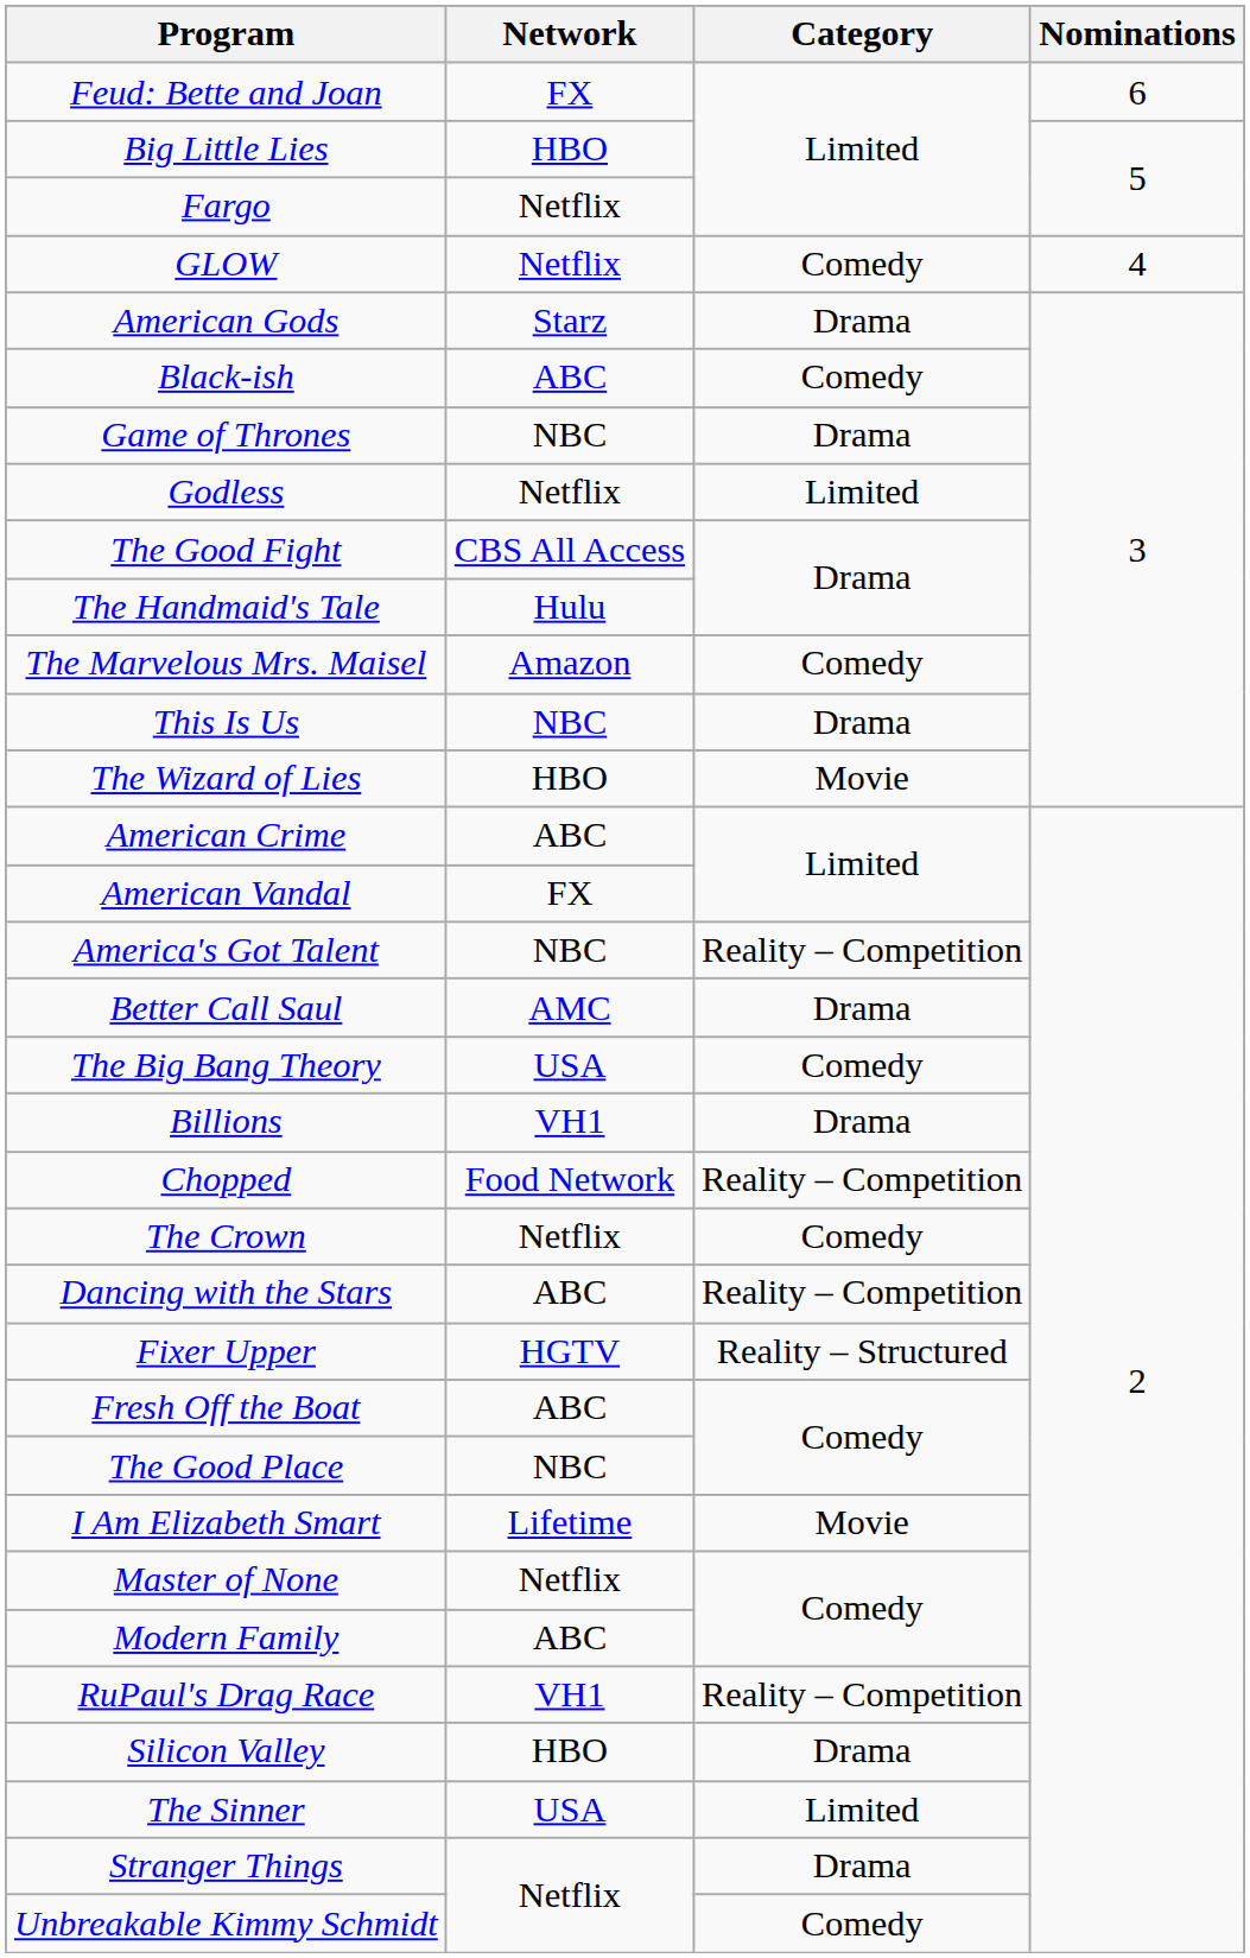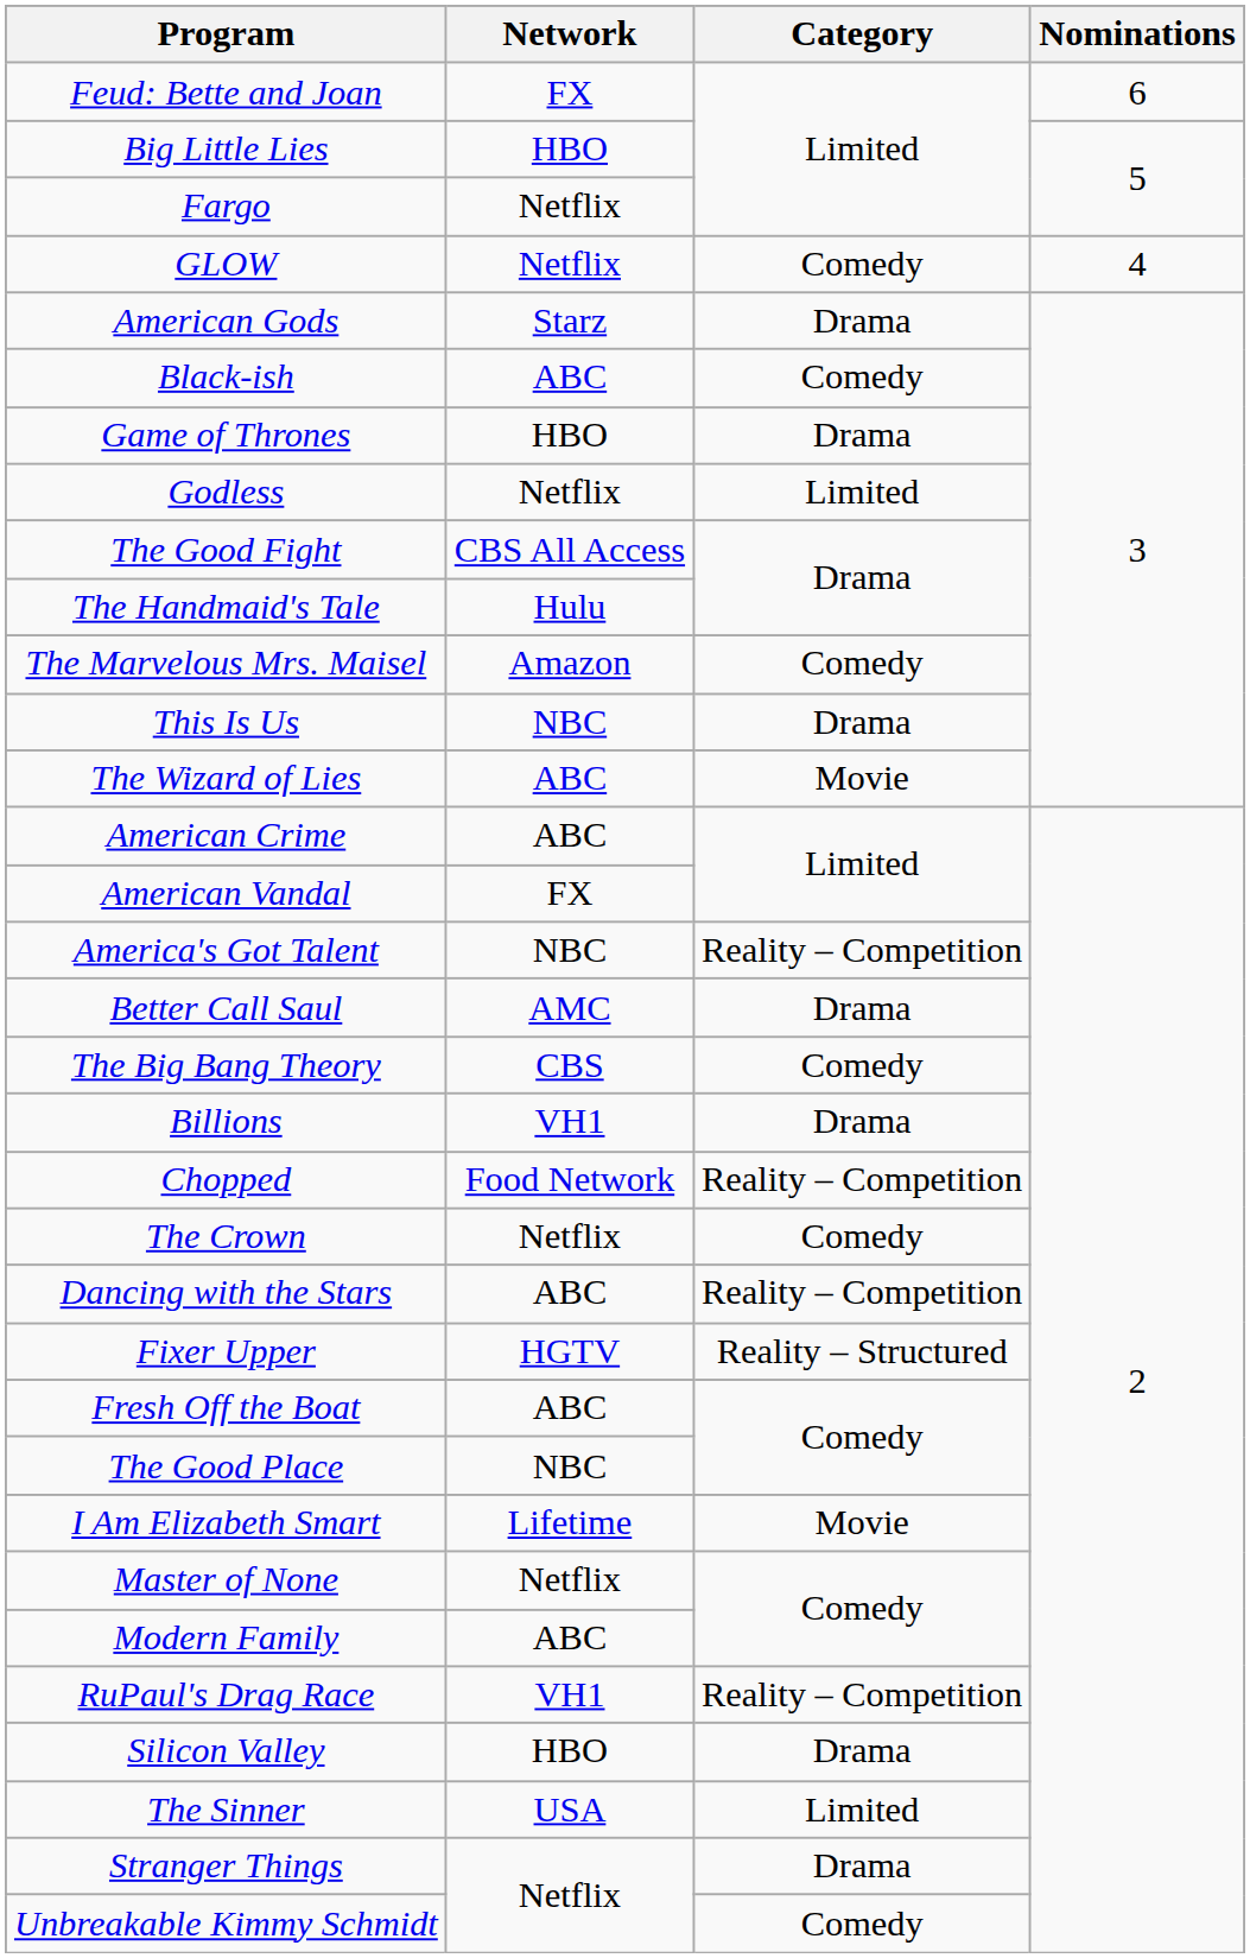 <table class="wikitable sortable" style="text-align:center;" background: #f6e39c;>
 <tr>
 <th scope="col" style="text-align:center;">Program</th>
 <th scope="col" style="text-align:center;">Network</th>
 <th scope="col" style="text-align:center;">Category</th>
 <th scope="col" style="width:55px;">Nominations</th>
 </tr>
 <tr>
 <td><em><a href='#'>Feud: Bette and Joan</a></em></td>
 <td><a href='#'>FX</a></td>
 <td rowspan="3">Limited</td>
 <td style="text-align:center">6</td>
 </tr>
 <tr>
 <td><em><a href='#'>Big Little Lies</a></em></td>
 <td><a href='#'>HBO</a></td>
 <td rowspan="2" style="text-align:center">5</td>
 </tr>
 <tr>
 <td><em><a href='#'>Fargo</a></em></td>
 <td>Netflix</td>
 </tr>
 <tr>
 <td><em><a href='#'>GLOW</a></em></td>
 <td><a href='#'>Netflix</a></td>
 <td>Comedy</td>
 <td style="text-align:center">4</td>
 </tr>
 <tr>
 <td><em><a href='#'>American Gods</a></em></td>
 <td><a href='#'>Starz</a></td>
 <td>Drama</td>
 <td rowspan="9" style="text-align:center">3</td>
 </tr>
 <tr>
 <td><em><a href='#'>Black-ish</a></em></td>
 <td><a href='#'>ABC</a></td>
 <td>Comedy</td>
 </tr>
 <tr>
 <td><em><a href='#'>Game of Thrones</a></em></td>
-<td>NBC</td>
+<td>HBO</td>
 <td>Drama</td>
 </tr>
 <tr>
 <td><em><a href='#'>Godless</a></em></td>
 <td>Netflix</td>
 <td>Limited</td>
 </tr>
 <tr>
 <td><em><a href='#'>The Good Fight</a></em></td>
 <td><a href='#'>CBS All Access</a></td>
 <td rowspan="2">Drama</td>
 </tr>
 <tr>
 <td><em><a href='#'>The Handmaid's Tale</a></em></td>
 <td><a href='#'>Hulu</a></td>
 </tr>
 <tr>
 <td><em><a href='#'>The Marvelous Mrs. Maisel</a></em></td>
 <td><a href='#'>Amazon</a></td>
 <td>Comedy</td>
 </tr>
 <tr>
 <td><em><a href='#'>This Is Us</a></em></td>
 <td><a href='#'>NBC</a></td>
 <td>Drama</td>
 </tr>
 <tr>
 <td><em><a href='#'>The Wizard of Lies</a></em></td>
-<td>HBO</td>
+<td><a href='#'>ABC</a></td>
 <td>Movie</td>
 </tr>
 <tr>
 <td><em><a href='#'>American Crime</a></em></td>
 <td>ABC</td>
 <td rowspan="2">Limited</td>
 <td rowspan="20" style="text-align:center">2</td>
 </tr>
 <tr>
 <td><em><a href='#'>American Vandal</a></em></td>
 <td>FX</td>
 </tr>
 <tr>
 <td><em><a href='#'>America's Got Talent</a></em></td>
 <td>NBC</td>
 <td>Reality – Competition</td>
 </tr>
 <tr>
 <td><em><a href='#'>Better Call Saul</a></em></td>
 <td><a href='#'>AMC</a></td>
 <td>Drama</td>
 </tr>
 <tr>
 <td><em><a href='#'>The Big Bang Theory</a></em></td>
-<td><a href='#'>USA</a></td>
+<td><a href='#'>CBS</a></td>
 <td>Comedy</td>
 </tr>
 <tr>
 <td><em><a href='#'>Billions</a></em></td>
 <td><a href='#'>VH1</a></td>
 <td>Drama</td>
 </tr>
 <tr>
 <td><em><a href='#'>Chopped</a></em></td>
 <td><a href='#'>Food Network</a></td>
 <td>Reality – Competition</td>
 </tr>
 <tr>
 <td><em><a href='#'>The Crown</a></em></td>
 <td>Netflix</td>
 <td>Comedy</td>
 </tr>
 <tr>
 <td><em><a href='#'>Dancing with the Stars</a></em></td>
 <td>ABC</td>
 <td>Reality – Competition</td>
 </tr>
 <tr>
 <td><em><a href='#'>Fixer Upper</a></em></td>
 <td><a href='#'>HGTV</a></td>
 <td>Reality – Structured</td>
 </tr>
 <tr>
 <td><em><a href='#'>Fresh Off the Boat</a></em></td>
 <td>ABC</td>
 <td rowspan="2">Comedy</td>
 </tr>
 <tr>
 <td><em><a href='#'>The Good Place</a></em></td>
 <td>NBC</td>
 </tr>
 <tr>
 <td><em><a href='#'>I Am Elizabeth Smart</a></em></td>
 <td><a href='#'>Lifetime</a></td>
 <td>Movie</td>
 </tr>
 <tr>
 <td><em><a href='#'>Master of None</a></em></td>
 <td>Netflix</td>
 <td rowspan="2">Comedy</td>
 </tr>
 <tr>
 <td><em><a href='#'>Modern Family</a></em></td>
 <td>ABC</td>
 </tr>
 <tr>
 <td><em><a href='#'>RuPaul's Drag Race</a></em></td>
 <td><a href='#'>VH1</a></td>
 <td>Reality – Competition</td>
 </tr>
 <tr>
 <td><em><a href='#'>Silicon Valley</a></em></td>
 <td>HBO</td>
 <td>Drama</td>
 </tr>
 <tr>
 <td><em><a href='#'>The Sinner</a></em></td>
 <td><a href='#'>USA</a></td>
 <td>Limited</td>
 </tr>
 <tr>
 <td><em><a href='#'>Stranger Things</a></em></td>
 <td rowspan="2">Netflix</td>
 <td>Drama</td>
 </tr>
 <tr>
 <td><em><a href='#'>Unbreakable Kimmy Schmidt</a></em></td>
 <td>Comedy</td>
 </tr>
 </table>
